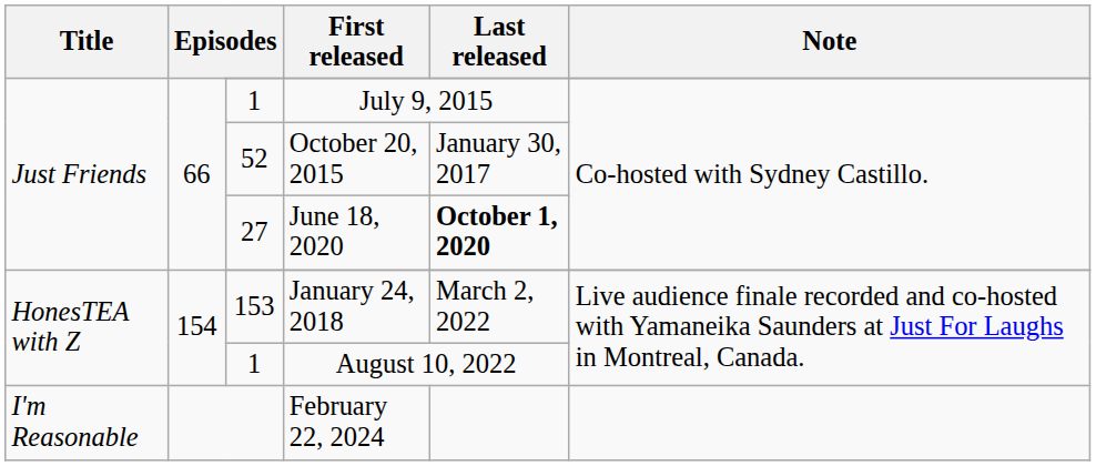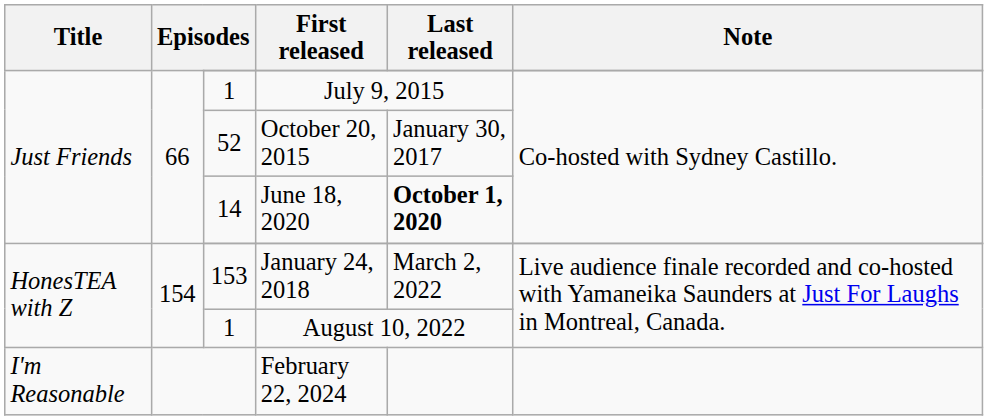 <table class="wikitable sortable" style="max-width:40em;">
 <tr>
 <th>Title</th>
 <th colspan="2">Episodes</th>
 <th>First released</th>
 <th>Last released</th>
 <th>Note</th>
 </tr>
 <tr>
 <td rowspan="4"><em>Just Friends</em></td>
 <td rowspan="4" align="center">66</td>
 </tr>
 <tr>
 <td align="center">1</td>
 <td colspan="2" align="center">July 9, 2015</td>
 <td rowspan="3">Co-hosted with Sydney Castillo.</td>
 </tr>
 <tr>
 <td align="center">52</td>
 <td>October 20, 2015</td>
 <td>January 30, 2017</td>
 </tr>
 <tr>
-<td align="center">27</td>
+<td align="center">14</td>
 <td>June 18, 2020</td>
 <td><strong>October 1, 2020</strong></td>
 </tr>
 <tr>
 <td rowspan="3"><em>HonesTEA with Z</em></td>
 <td rowspan="3" align="center">154</td>
 </tr>
 <tr>
 <td align="center">153</td>
 <td>January 24, 2018</td>
 <td>March 2, 2022</td>
 <td rowspan="2">Live audience finale recorded and co-hosted with Yamaneika Saunders at <a href='#'>Just For Laughs</a> in Montreal, Canada.</td>
 </tr>
 <tr>
 <td align="center">1</td>
 <td colspan="2" align="center">August 10, 2022</td>
 </tr>
 <tr>
 <td><em>I'm Reasonable</em></td>
 <td colspan="2" align="center"></td>
 <td>February 22, 2024</td>
 <td align="center"></td>
 <td></td>
 </tr>
 </table>
